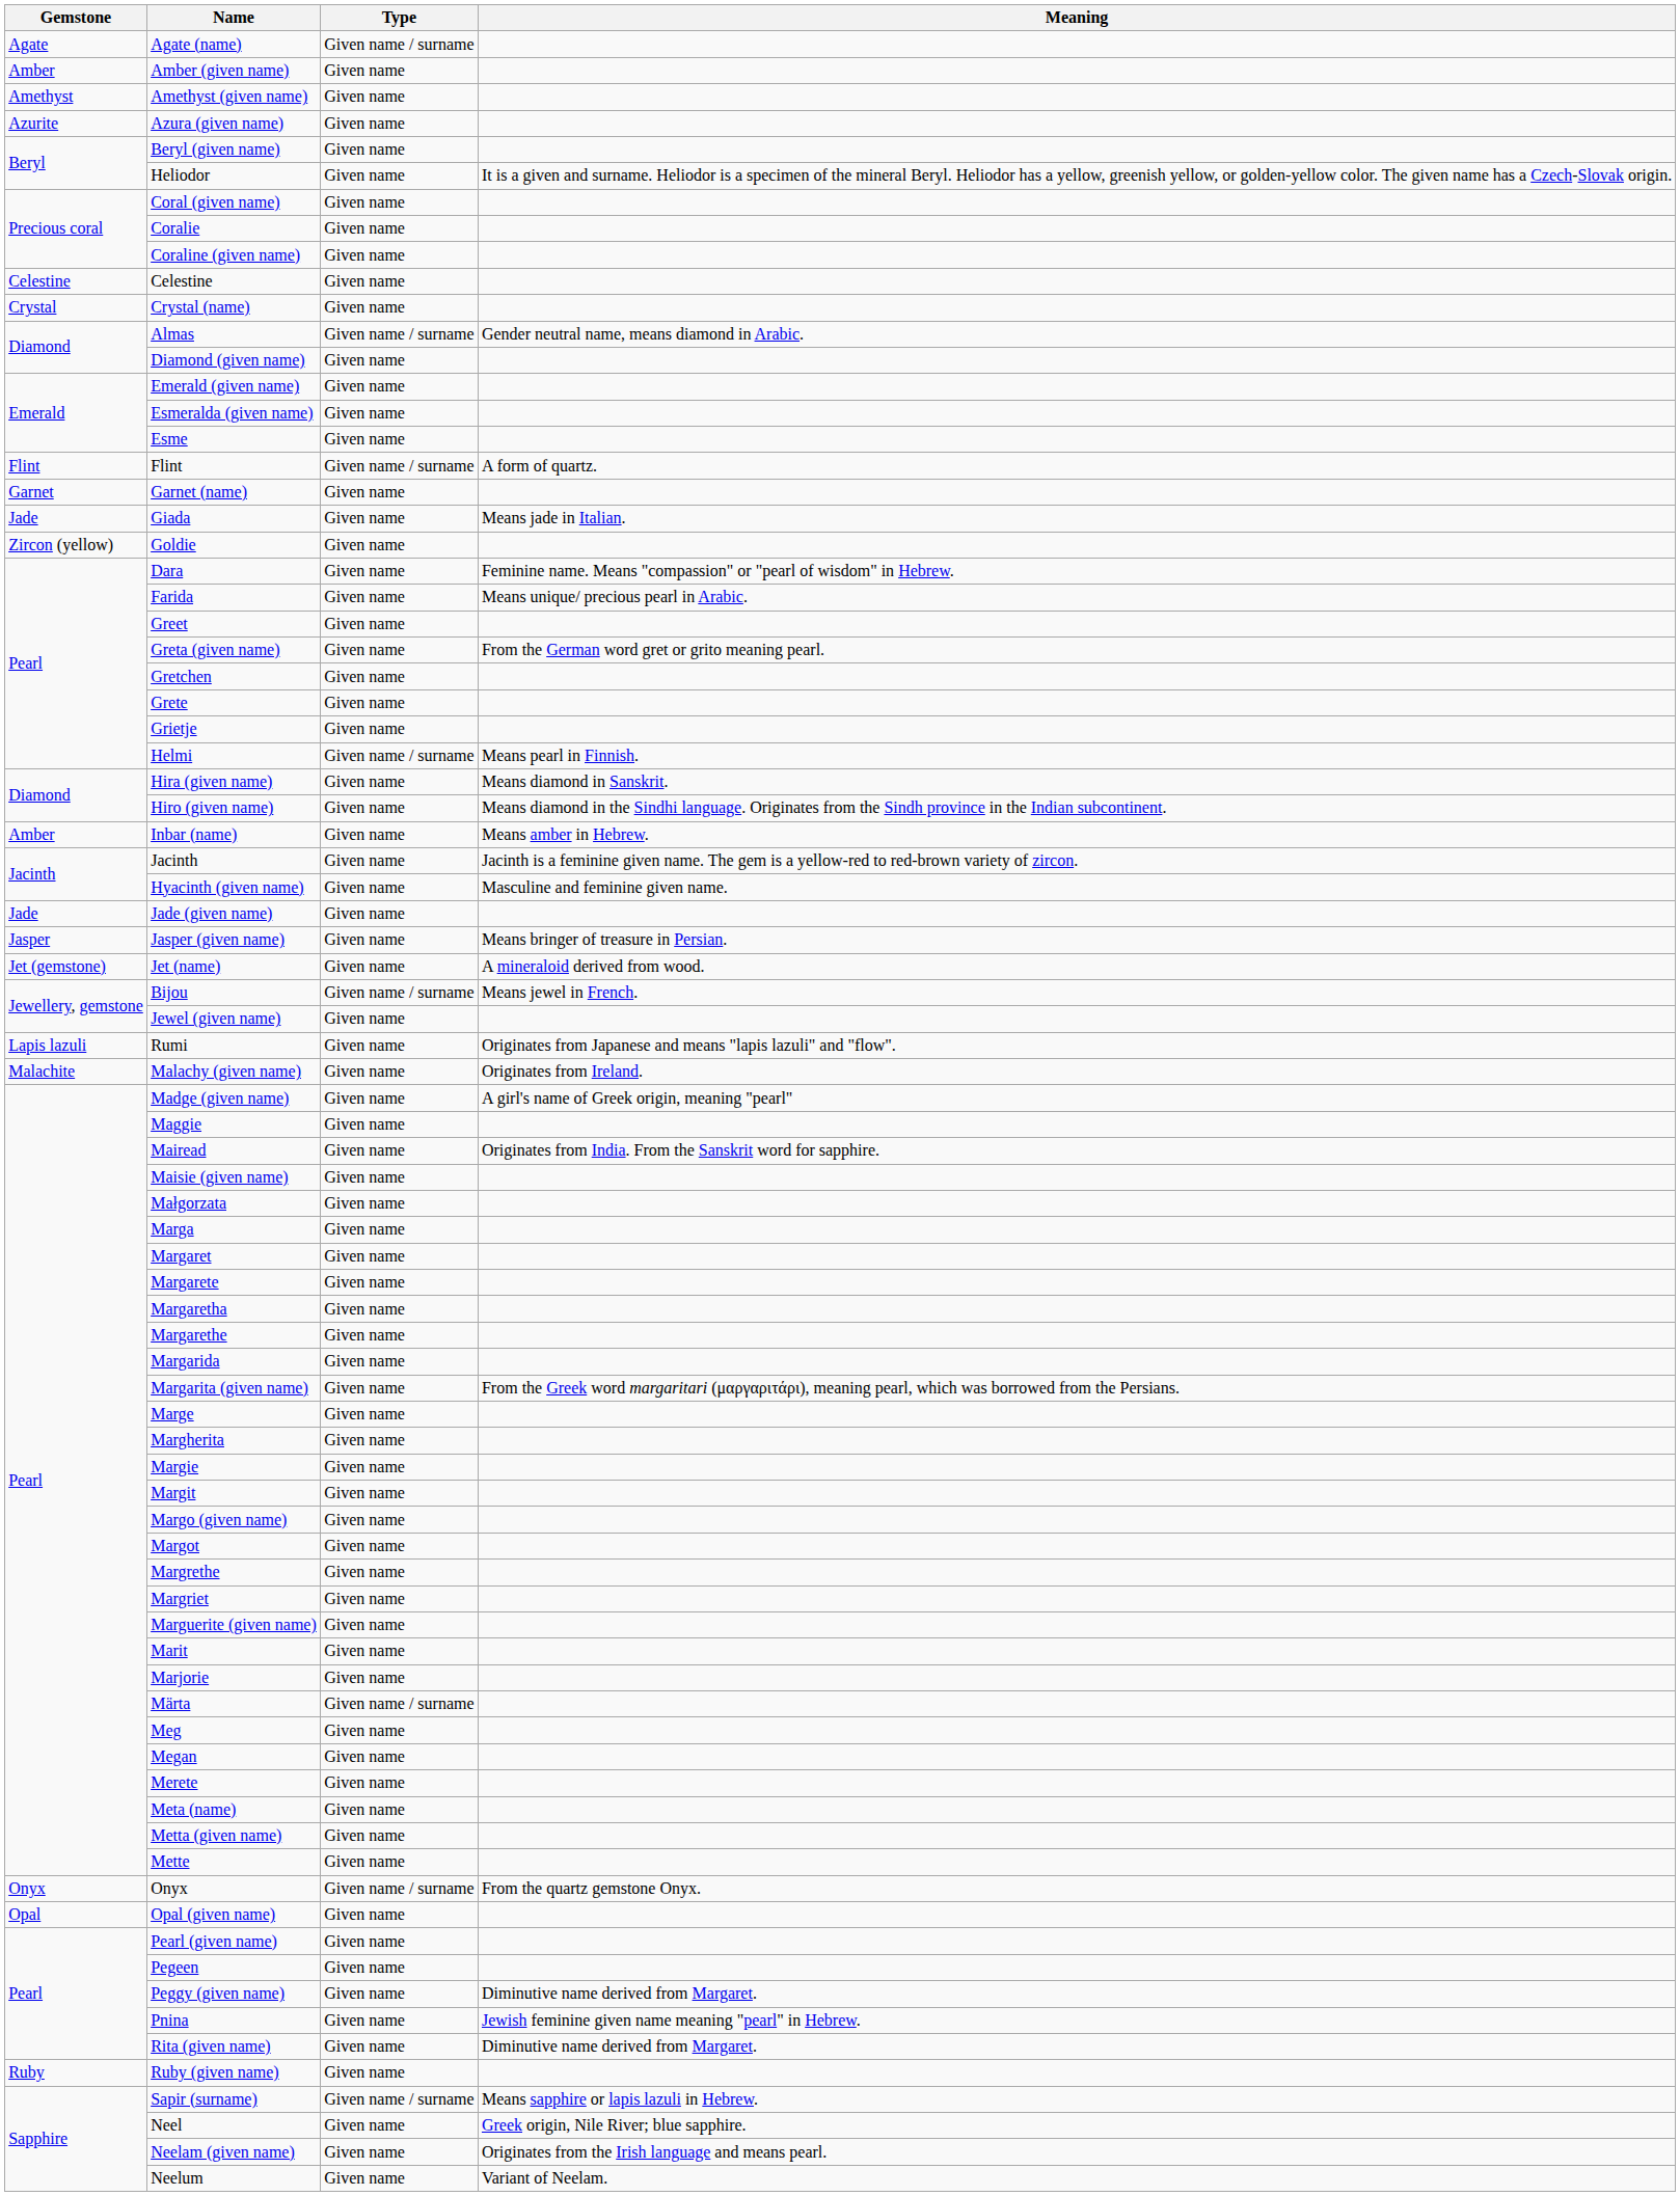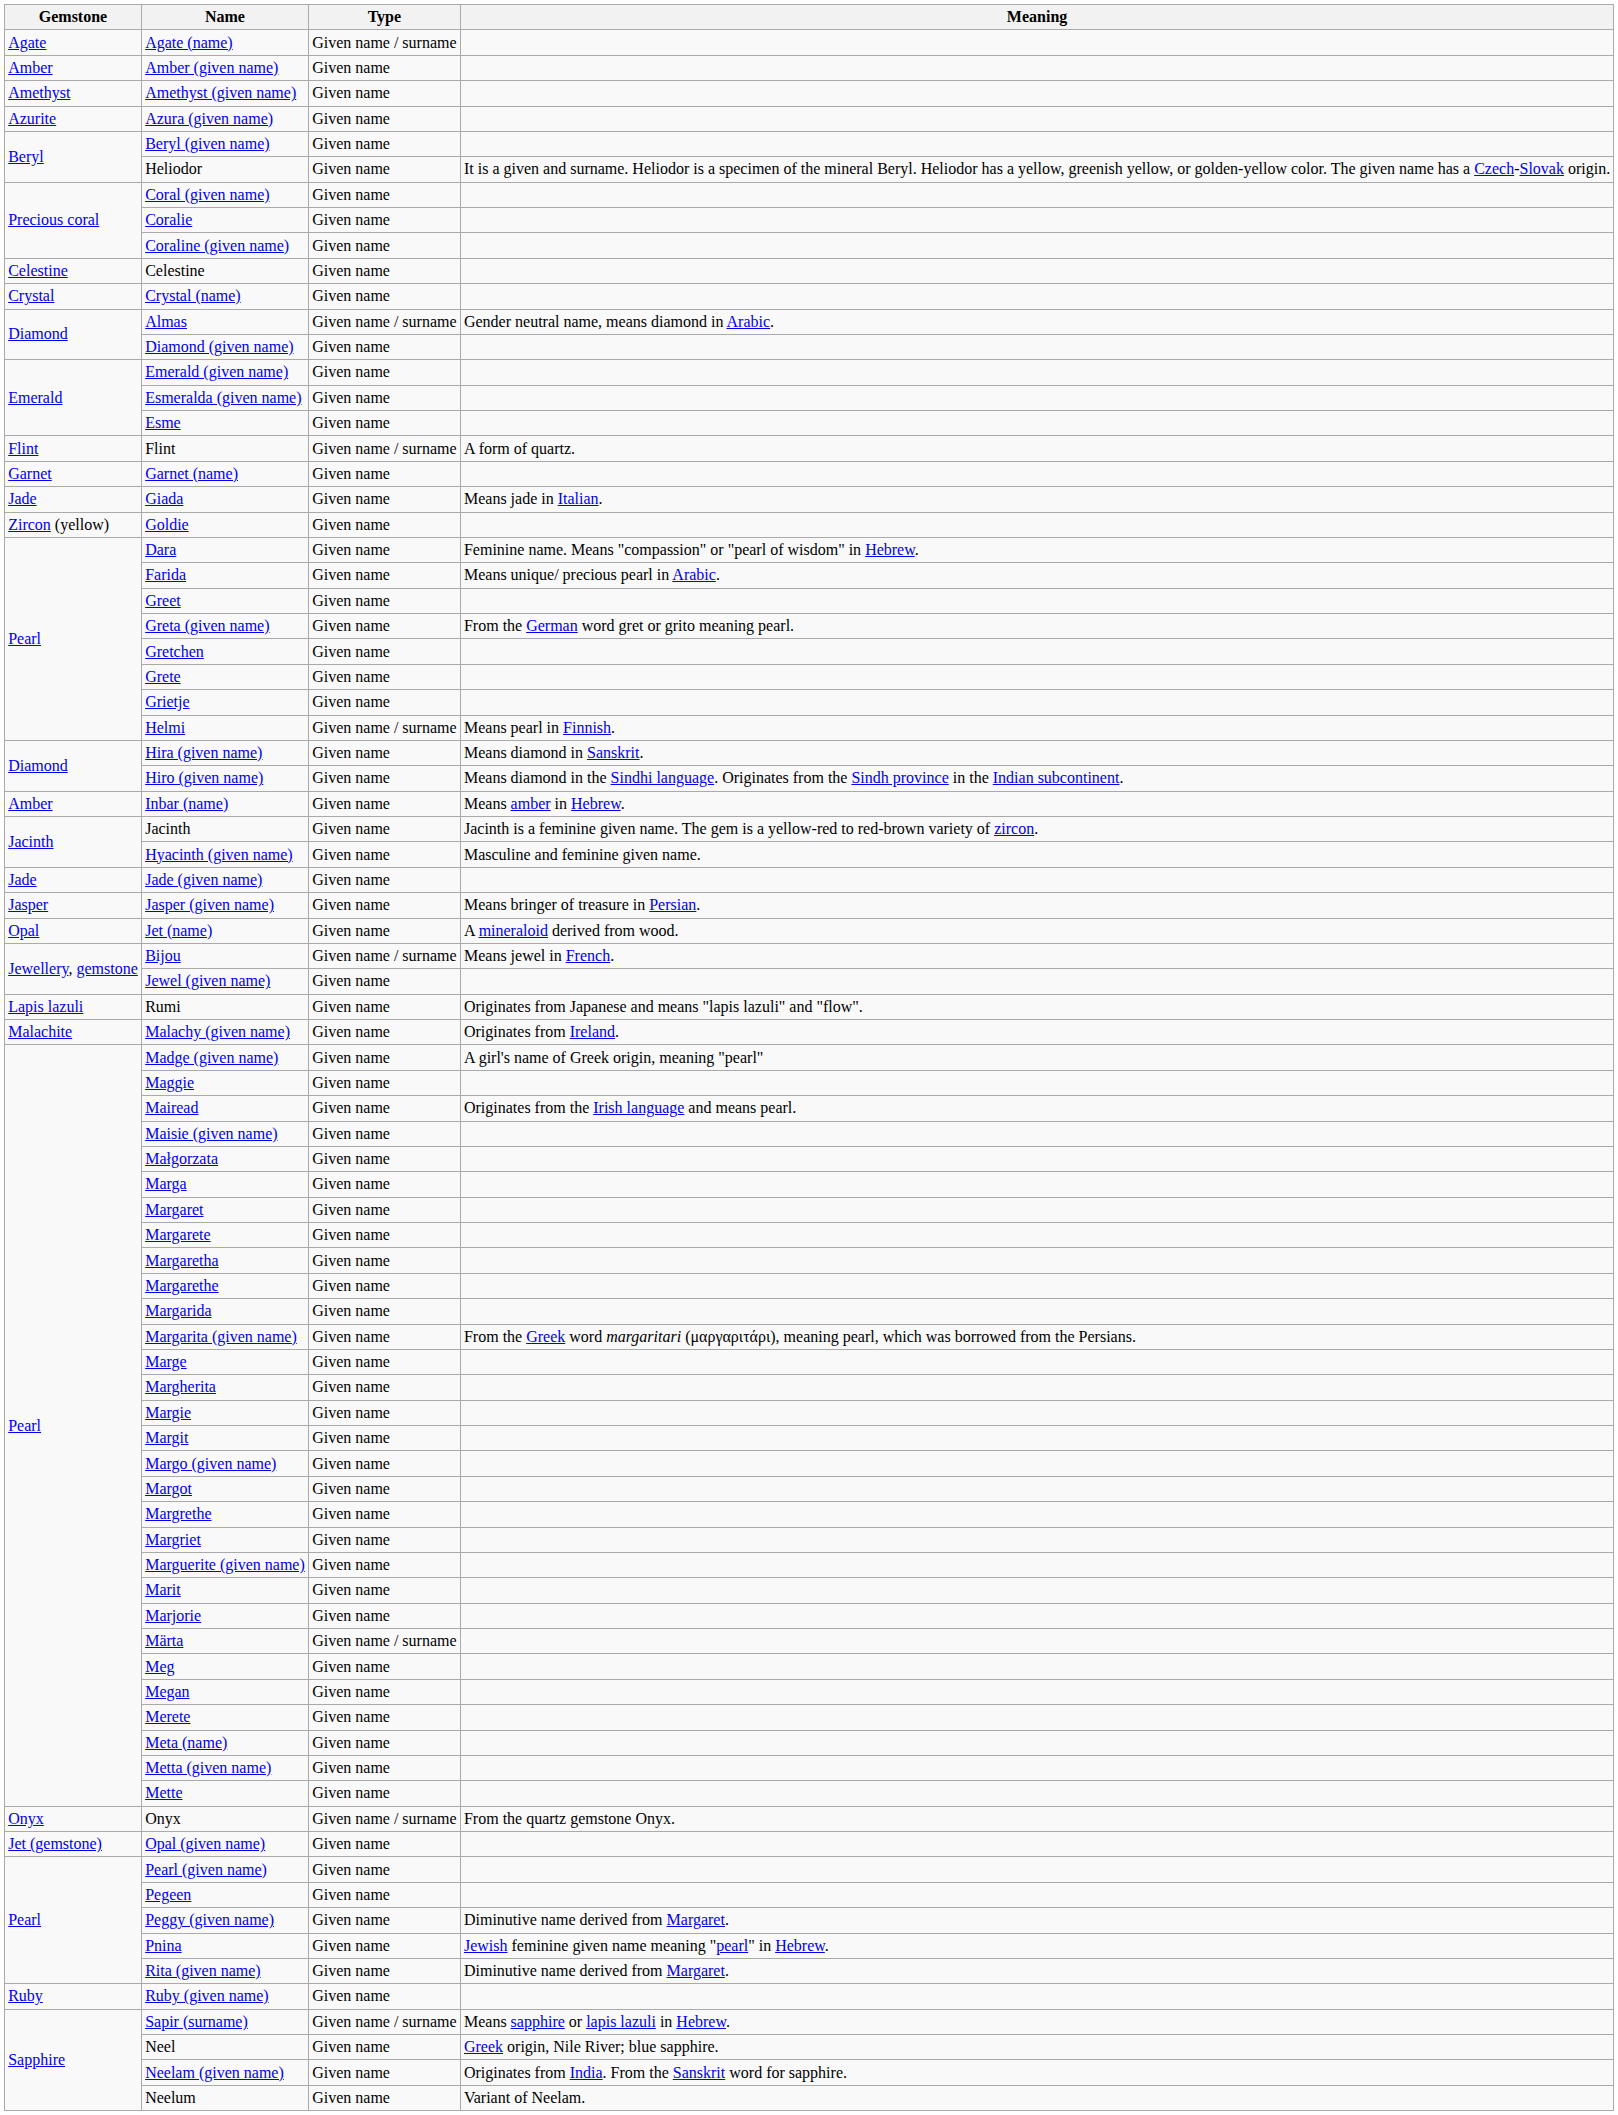 <table class="wikitable sortable sticky-header-multi">
 <tr>
 <th>Gemstone</th>
 <th>Name</th>
 <th>Type</th>
 <th>Meaning</th>
 </tr>
 <tr>
 <td><a href='#'>Agate</a></td>
 <td><a href='#'>Agate (name)</a></td>
 <td>Given name / surname</td>
 <td></td>
 </tr>
 <tr>
 <td><a href='#'>Amber</a></td>
 <td><a href='#'>Amber (given name)</a></td>
 <td>Given name</td>
 <td></td>
 </tr>
 <tr>
 <td><a href='#'>Amethyst</a></td>
 <td><a href='#'>Amethyst (given name)</a></td>
 <td>Given name</td>
 <td></td>
 </tr>
 <tr>
 <td><a href='#'>Azurite</a></td>
 <td><a href='#'>Azura (given name)</a></td>
 <td>Given name</td>
 <td></td>
 </tr>
 <tr>
 <td rowspan="2"><a href='#'>Beryl</a></td>
 <td><a href='#'>Beryl (given name)</a></td>
 <td>Given name</td>
 <td></td>
 </tr>
 <tr>
 <td>Heliodor</td>
 <td>Given name</td>
 <td>It is a given and surname. Heliodor is a specimen of the mineral Beryl. Heliodor has a yellow, greenish yellow, or golden-yellow color. The given name has a <a href='#'>Czech</a>-<a href='#'>Slovak</a> origin.</td>
 </tr>
 <tr>
 <td rowspan="3"><a href='#'>Precious coral</a></td>
 <td><a href='#'>Coral (given name)</a></td>
 <td>Given name</td>
 <td></td>
 </tr>
 <tr>
 <td><a href='#'>Coralie</a></td>
 <td>Given name</td>
 <td></td>
 </tr>
 <tr>
 <td><a href='#'>Coraline (given name)</a></td>
 <td>Given name</td>
 <td></td>
 </tr>
 <tr>
 <td><a href='#'>Celestine</a></td>
 <td>Celestine</td>
 <td>Given name</td>
 <td></td>
 </tr>
 <tr>
 <td><a href='#'>Crystal</a></td>
 <td><a href='#'>Crystal (name)</a></td>
 <td>Given name</td>
 <td></td>
 </tr>
 <tr>
 <td rowspan="2"><a href='#'>Diamond</a></td>
 <td><a href='#'>Almas</a></td>
 <td>Given name / surname</td>
 <td>Gender neutral name, means diamond in <a href='#'>Arabic</a>.</td>
 </tr>
 <tr>
 <td><a href='#'>Diamond (given name)</a></td>
 <td>Given name</td>
 <td></td>
 </tr>
 <tr>
 <td rowspan="3"><a href='#'>Emerald</a></td>
 <td><a href='#'>Emerald (given name)</a></td>
 <td>Given name</td>
 <td></td>
 </tr>
 <tr>
 <td><a href='#'>Esmeralda (given name)</a></td>
 <td>Given name</td>
 <td></td>
 </tr>
 <tr>
 <td><a href='#'>Esme</a></td>
 <td>Given name</td>
 <td></td>
 </tr>
 <tr>
 <td><a href='#'>Flint</a></td>
 <td>Flint</td>
 <td>Given name / surname</td>
 <td>A form of quartz.</td>
 </tr>
 <tr>
 <td><a href='#'>Garnet</a></td>
 <td><a href='#'>Garnet (name)</a></td>
 <td>Given name</td>
 <td></td>
 </tr>
 <tr>
 <td><a href='#'>Jade</a></td>
 <td><a href='#'>Giada</a></td>
 <td>Given name</td>
 <td>Means jade in <a href='#'>Italian</a>.</td>
 </tr>
 <tr>
 <td><a href='#'>Zircon</a> (yellow)</td>
 <td><a href='#'>Goldie</a></td>
 <td>Given name</td>
 <td></td>
 </tr>
 <tr>
 <td rowspan="8"><a href='#'>Pearl</a></td>
 <td><a href='#'>Dara</a></td>
 <td>Given name</td>
 <td>Feminine name. Means "compassion" or "pearl of wisdom" in <a href='#'>Hebrew</a>.</td>
 </tr>
 <tr>
 <td><a href='#'>Farida</a></td>
 <td>Given name</td>
 <td>Means unique/ precious pearl in <a href='#'>Arabic</a>.</td>
 </tr>
 <tr>
 <td><a href='#'>Greet</a></td>
 <td>Given name</td>
 <td></td>
 </tr>
 <tr>
 <td><a href='#'>Greta (given name)</a></td>
 <td>Given name</td>
 <td>From the <a href='#'>German</a> word gret or grito meaning pearl.</td>
 </tr>
 <tr>
 <td><a href='#'>Gretchen</a></td>
 <td>Given name</td>
 <td></td>
 </tr>
 <tr>
 <td><a href='#'>Grete</a></td>
 <td>Given name</td>
 <td></td>
 </tr>
 <tr>
 <td><a href='#'>Grietje</a></td>
 <td>Given name</td>
 <td></td>
 </tr>
 <tr>
 <td><a href='#'>Helmi</a></td>
 <td>Given name / surname</td>
 <td>Means pearl in <a href='#'>Finnish</a>.</td>
 </tr>
 <tr>
 <td rowspan="2"><a href='#'>Diamond</a></td>
 <td><a href='#'>Hira (given name)</a></td>
 <td>Given name</td>
 <td>Means diamond in <a href='#'>Sanskrit</a>.</td>
 </tr>
 <tr>
 <td><a href='#'>Hiro (given name)</a></td>
 <td>Given name</td>
 <td>Means diamond in the <a href='#'>Sindhi language</a>. Originates from the <a href='#'>Sindh province</a> in the <a href='#'>Indian subcontinent</a>.</td>
 </tr>
 <tr>
 <td><a href='#'>Amber</a></td>
 <td><a href='#'>Inbar (name)</a></td>
 <td>Given name</td>
 <td>Means <a href='#'>amber</a> in <a href='#'>Hebrew</a>.</td>
 </tr>
 <tr>
 <td rowspan="2"><a href='#'>Jacinth</a></td>
 <td>Jacinth</td>
 <td>Given name</td>
 <td>Jacinth is a feminine given name. The gem is a yellow-red to red-brown variety of <a href='#'>zircon</a>.</td>
 </tr>
 <tr>
 <td><a href='#'>Hyacinth (given name)</a></td>
 <td>Given name</td>
 <td>Masculine and feminine given name.</td>
 </tr>
 <tr>
 <td><a href='#'>Jade</a></td>
 <td><a href='#'>Jade (given name)</a></td>
 <td>Given name</td>
 <td></td>
 </tr>
 <tr>
 <td><a href='#'>Jasper</a></td>
 <td><a href='#'>Jasper (given name)</a></td>
 <td>Given name</td>
 <td>Means bringer of treasure in <a href='#'>Persian</a>.</td>
 </tr>
 <tr>
-<td><a href='#'>Jet (gemstone)</a></td>
+<td><a href='#'>Opal</a></td>
 <td><a href='#'>Jet (name)</a></td>
 <td>Given name</td>
 <td>A <a href='#'>mineraloid</a> derived from wood.</td>
 </tr>
 <tr>
 <td rowspan="2"><a href='#'>Jewellery</a>, <a href='#'>gemstone</a></td>
 <td><a href='#'>Bijou</a></td>
 <td>Given name / surname</td>
 <td>Means jewel in <a href='#'>French</a>.</td>
 </tr>
 <tr>
 <td><a href='#'>Jewel (given name)</a></td>
 <td>Given name</td>
 <td></td>
 </tr>
 <tr>
 <td><a href='#'>Lapis lazuli</a></td>
 <td>Rumi</td>
 <td>Given name</td>
 <td>Originates from Japanese and means "lapis lazuli" and "flow".</td>
 </tr>
 <tr>
 <td><a href='#'>Malachite</a></td>
 <td><a href='#'>Malachy (given name)</a></td>
 <td>Given name</td>
 <td>Originates from <a href='#'>Ireland</a>.</td>
 </tr>
 <tr>
 <td rowspan="30"><a href='#'>Pearl</a></td>
 <td><a href='#'>Madge (given name)</a></td>
 <td>Given name</td>
 <td>A girl's name of Greek origin, meaning "pearl"</td>
 </tr>
 <tr>
 <td><a href='#'>Maggie</a></td>
 <td>Given name</td>
 <td></td>
 </tr>
 <tr>
 <td><a href='#'>Mairead</a></td>
 <td>Given name</td>
-<td>Originates from <a href='#'>India</a>. From the <a href='#'>Sanskrit</a> word for sapphire.</td>
+<td>Originates from the <a href='#'>Irish language</a> and means pearl.</td>
 </tr>
 <tr>
 <td><a href='#'>Maisie (given name)</a></td>
 <td>Given name</td>
 <td></td>
 </tr>
 <tr>
 <td><a href='#'>Małgorzata</a></td>
 <td>Given name</td>
 <td></td>
 </tr>
 <tr>
 <td><a href='#'>Marga</a></td>
 <td>Given name</td>
 <td></td>
 </tr>
 <tr>
 <td><a href='#'>Margaret</a></td>
 <td>Given name</td>
 <td></td>
 </tr>
 <tr>
 <td><a href='#'>Margarete</a></td>
 <td>Given name</td>
 <td></td>
 </tr>
 <tr>
 <td><a href='#'>Margaretha</a></td>
 <td>Given name</td>
 <td></td>
 </tr>
 <tr>
 <td><a href='#'>Margarethe</a></td>
 <td>Given name</td>
 <td></td>
 </tr>
 <tr>
 <td><a href='#'>Margarida</a></td>
 <td>Given name</td>
 <td></td>
 </tr>
 <tr>
 <td><a href='#'>Margarita (given name)</a></td>
 <td>Given name</td>
 <td>From the <a href='#'>Greek</a> word <em>margaritari</em> (μαργαριτάρι), meaning pearl, which was borrowed from the Persians.</td>
 </tr>
 <tr>
 <td><a href='#'>Marge</a></td>
 <td>Given name</td>
 <td></td>
 </tr>
 <tr>
 <td><a href='#'>Margherita</a></td>
 <td>Given name</td>
 <td></td>
 </tr>
 <tr>
 <td><a href='#'>Margie</a></td>
 <td>Given name</td>
 <td></td>
 </tr>
 <tr>
 <td><a href='#'>Margit</a></td>
 <td>Given name</td>
 <td></td>
 </tr>
 <tr>
 <td><a href='#'>Margo (given name)</a></td>
 <td>Given name</td>
 <td></td>
 </tr>
 <tr>
 <td><a href='#'>Margot</a></td>
 <td>Given name</td>
 <td></td>
 </tr>
 <tr>
 <td><a href='#'>Margrethe</a></td>
 <td>Given name</td>
 <td></td>
 </tr>
 <tr>
 <td><a href='#'>Margriet</a></td>
 <td>Given name</td>
 <td></td>
 </tr>
 <tr>
 <td><a href='#'>Marguerite (given name)</a></td>
 <td>Given name</td>
 <td></td>
 </tr>
 <tr>
 <td><a href='#'>Marit</a></td>
 <td>Given name</td>
 <td></td>
 </tr>
 <tr>
 <td><a href='#'>Marjorie</a></td>
 <td>Given name</td>
 <td></td>
 </tr>
 <tr>
 <td><a href='#'>Märta</a></td>
 <td>Given name / surname</td>
 <td></td>
 </tr>
 <tr>
 <td><a href='#'>Meg</a></td>
 <td>Given name</td>
 <td></td>
 </tr>
 <tr>
 <td><a href='#'>Megan</a></td>
 <td>Given name</td>
 <td></td>
 </tr>
 <tr>
 <td><a href='#'>Merete</a></td>
 <td>Given name</td>
 <td></td>
 </tr>
 <tr>
 <td><a href='#'>Meta (name)</a></td>
 <td>Given name</td>
 <td></td>
 </tr>
 <tr>
 <td><a href='#'>Metta (given name)</a></td>
 <td>Given name</td>
 <td></td>
 </tr>
 <tr>
 <td><a href='#'>Mette</a></td>
 <td>Given name</td>
 <td></td>
 </tr>
 <tr>
 <td><a href='#'>Onyx</a></td>
 <td>Onyx</td>
 <td>Given name / surname</td>
 <td>From the quartz gemstone Onyx.</td>
 </tr>
 <tr>
-<td><a href='#'>Opal</a></td>
+<td><a href='#'>Jet (gemstone)</a></td>
 <td><a href='#'>Opal (given name)</a></td>
 <td>Given name</td>
 <td></td>
 </tr>
 <tr>
 <td rowspan="5"><a href='#'>Pearl</a></td>
 <td><a href='#'>Pearl (given name)</a></td>
 <td>Given name</td>
 <td></td>
 </tr>
 <tr>
 <td><a href='#'>Pegeen</a></td>
 <td>Given name</td>
 <td></td>
 </tr>
 <tr>
 <td><a href='#'>Peggy (given name)</a></td>
 <td>Given name</td>
 <td>Diminutive name derived from <a href='#'>Margaret</a>.</td>
 </tr>
 <tr>
 <td><a href='#'>Pnina</a></td>
 <td>Given name</td>
 <td><a href='#'>Jewish</a> feminine given name meaning "<a href='#'>pearl</a>" in <a href='#'>Hebrew</a>.</td>
 </tr>
 <tr>
 <td><a href='#'>Rita (given name)</a></td>
 <td>Given name</td>
 <td>Diminutive name derived from <a href='#'>Margaret</a>.</td>
 </tr>
 <tr>
 <td><a href='#'>Ruby</a></td>
 <td><a href='#'>Ruby (given name)</a></td>
 <td>Given name</td>
 <td></td>
 </tr>
 <tr>
 <td rowspan="4"><a href='#'>Sapphire</a></td>
 <td><a href='#'>Sapir (surname)</a></td>
 <td>Given name / surname</td>
 <td>Means <a href='#'>sapphire</a> or <a href='#'>lapis lazuli</a> in <a href='#'>Hebrew</a>.</td>
 </tr>
 <tr>
 <td>Neel</td>
 <td>Given name</td>
 <td><a href='#'>Greek</a> origin, Nile River; blue sapphire.</td>
 </tr>
 <tr>
 <td><a href='#'>Neelam (given name)</a></td>
 <td>Given name</td>
-<td>Originates from the <a href='#'>Irish language</a> and means pearl.</td>
+<td>Originates from <a href='#'>India</a>. From the <a href='#'>Sanskrit</a> word for sapphire.</td>
 </tr>
 <tr>
 <td>Neelum</td>
 <td>Given name</td>
 <td>Variant of Neelam.</td>
 </tr>
 </table>
